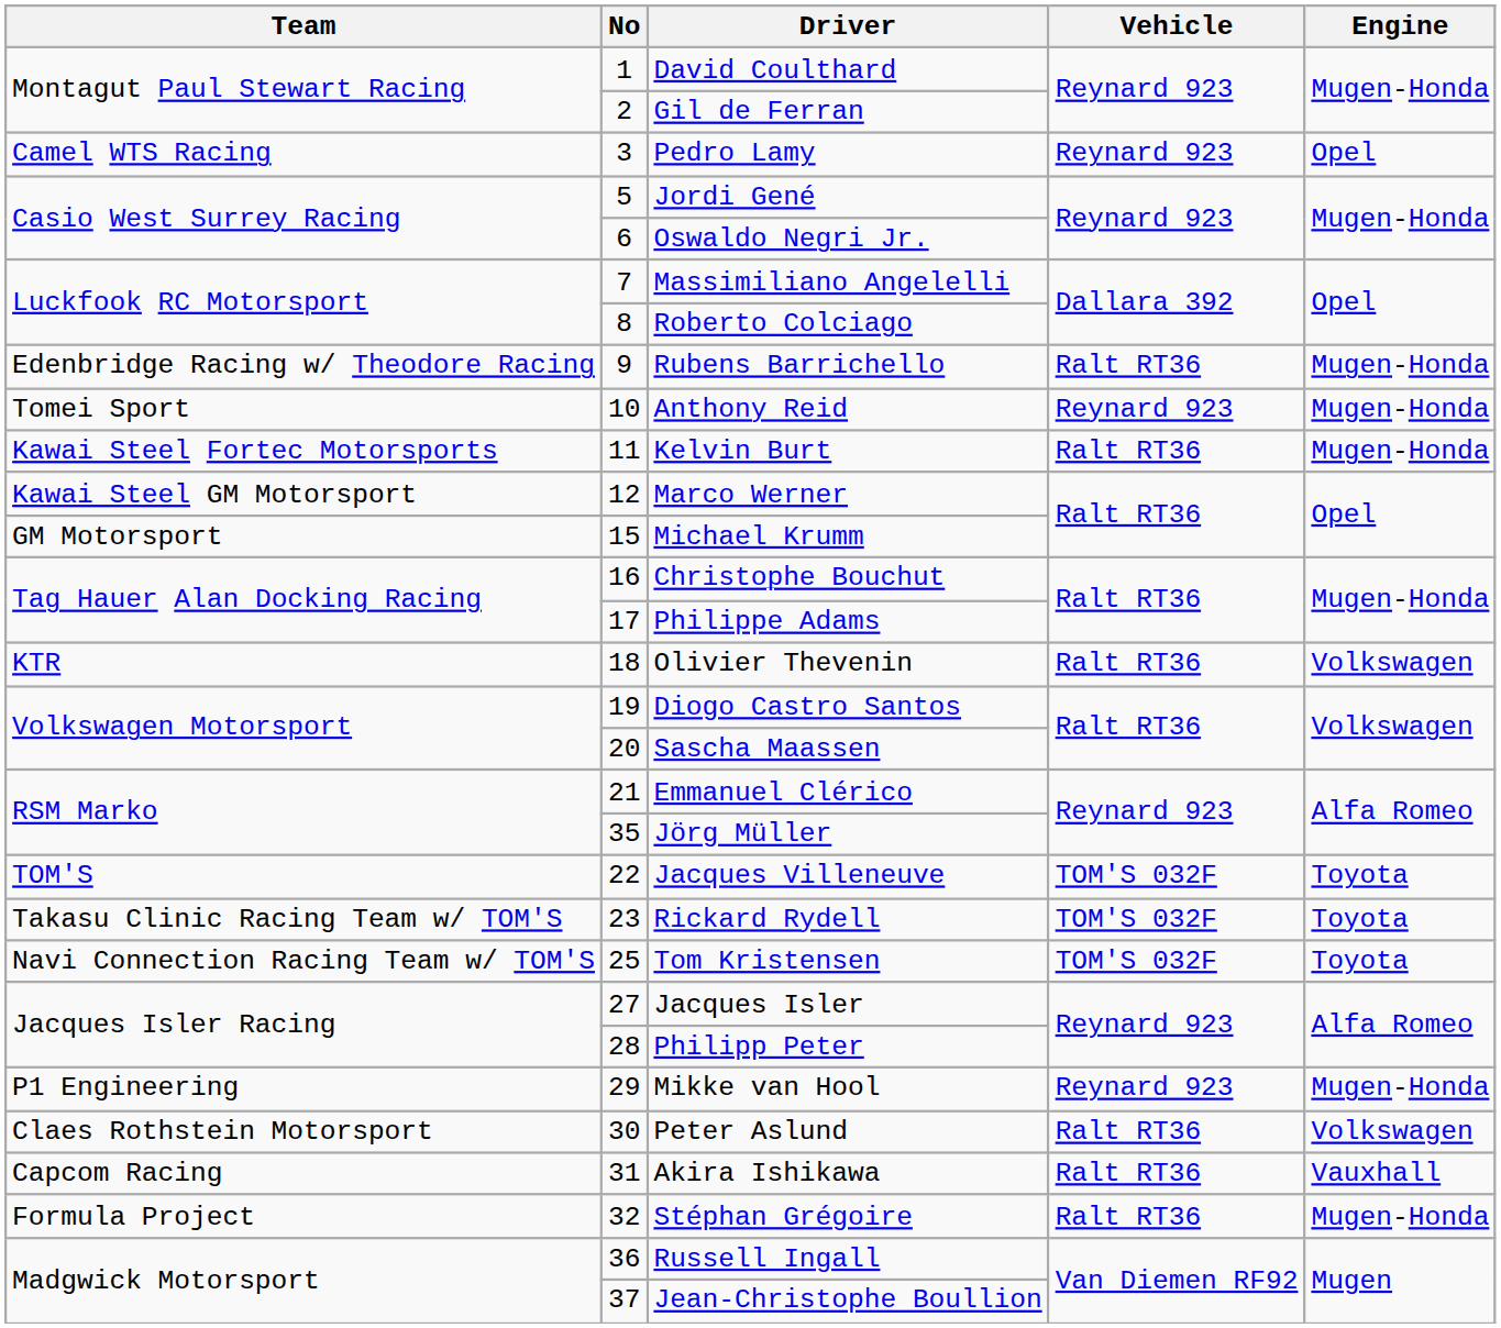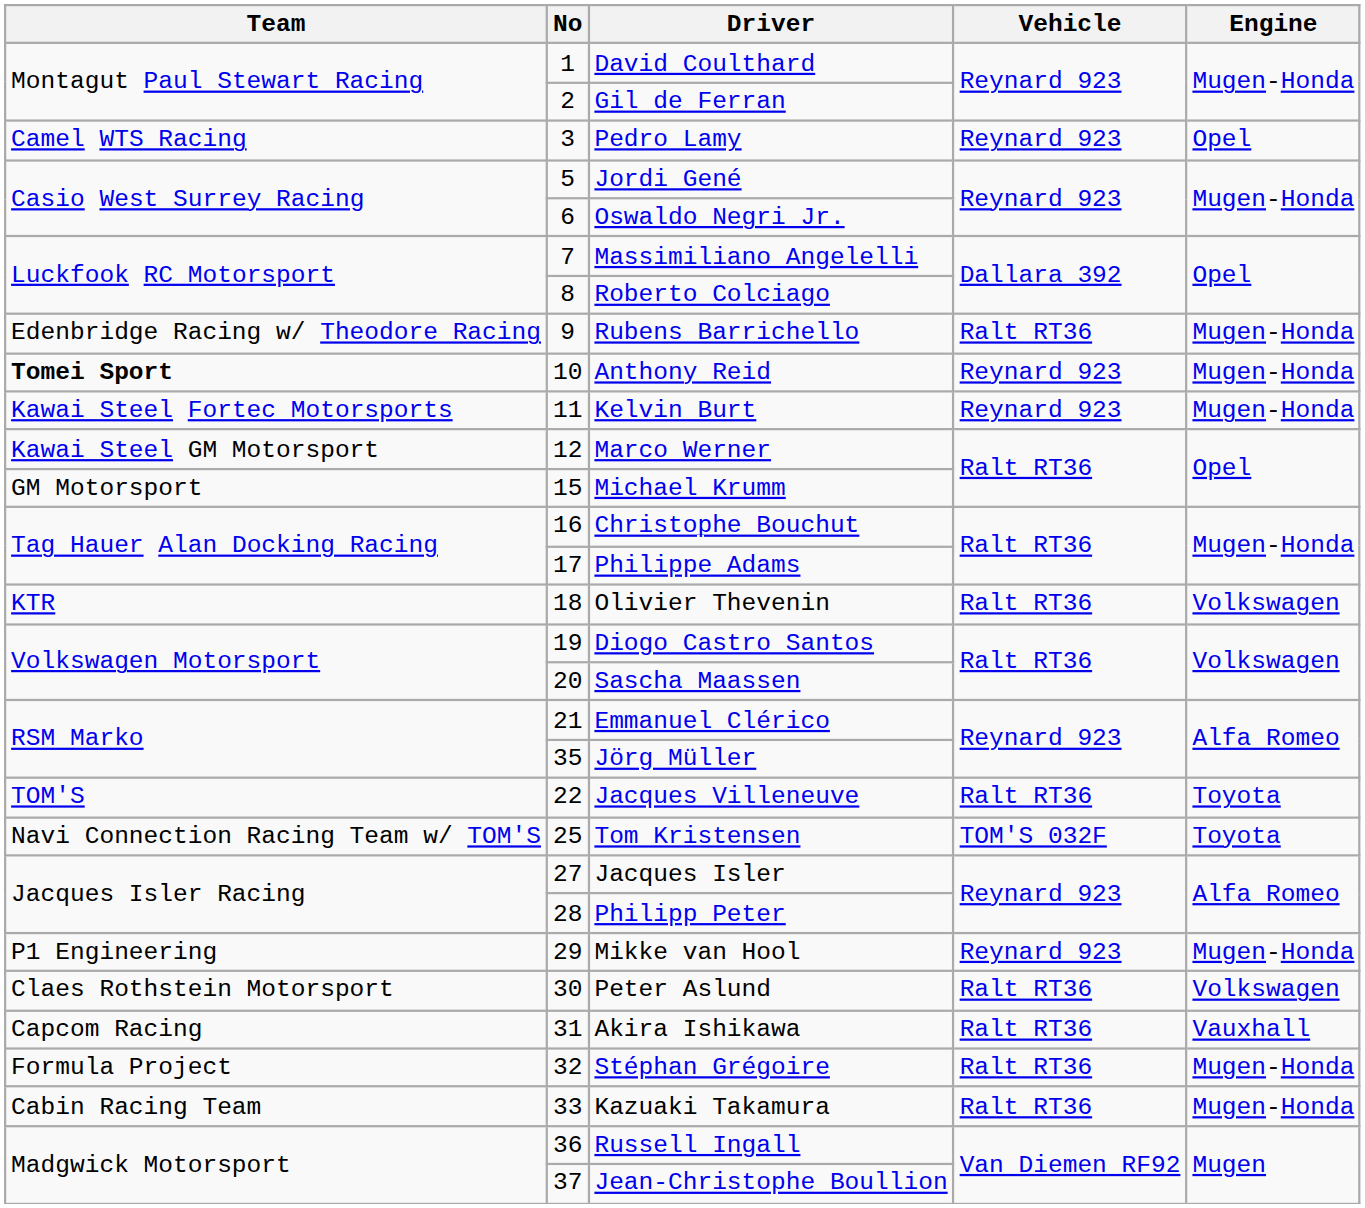 <table class="wikitable" style="font-size: 85%;">
 <tr>
 <th>Team</th>
 <th>No</th>
 <th>Driver</th>
 <th>Vehicle</th>
 <th>Engine</th>
 </tr>
 <tr>
 <td rowspan=2> Montagut <a href='#'>Paul Stewart Racing</a></td>
 <td align=center>1</td>
 <td> <a href='#'>David Coulthard</a></td>
 <td rowspan=2><a href='#'>Reynard 923</a></td>
 <td rowspan=2><a href='#'>Mugen</a>-<a href='#'>Honda</a></td>
 </tr>
 <tr>
 <td align=center>2</td>
 <td> <a href='#'>Gil de Ferran</a></td>
 </tr>
 <tr>
 <td> <a href='#'>Camel</a> <a href='#'>WTS Racing</a></td>
 <td align=center>3</td>
 <td> <a href='#'>Pedro Lamy</a></td>
 <td><a href='#'>Reynard 923</a></td>
 <td><a href='#'>Opel</a></td>
 </tr>
 <tr>
 <td rowspan=2> <a href='#'>Casio</a> <a href='#'>West Surrey Racing</a></td>
 <td align=center>5</td>
 <td> <a href='#'>Jordi Gené</a></td>
 <td rowspan=2><a href='#'>Reynard 923</a></td>
 <td rowspan=2><a href='#'>Mugen</a>-<a href='#'>Honda</a></td>
 </tr>
 <tr>
 <td align=center>6</td>
 <td> <a href='#'>Oswaldo Negri Jr.</a></td>
 </tr>
 <tr>
 <td rowspan=2> <a href='#'>Luckfook</a> <a href='#'>RC Motorsport</a></td>
 <td align=center>7</td>
 <td> <a href='#'>Massimiliano Angelelli</a></td>
 <td rowspan=2><a href='#'>Dallara 392</a></td>
 <td rowspan=2><a href='#'>Opel</a></td>
 </tr>
 <tr>
 <td align=center>8</td>
 <td> <a href='#'>Roberto Colciago</a></td>
 </tr>
 <tr>
 <td> Edenbridge Racing w/ <a href='#'>Theodore Racing</a></td>
 <td align=center>9</td>
 <td> <a href='#'>Rubens Barrichello</a></td>
 <td><a href='#'>Ralt RT36</a></td>
 <td><a href='#'>Mugen</a>-<a href='#'>Honda</a></td>
 </tr>
 <tr>
-<td> Tomei Sport</td>
+<td><strong> Tomei Sport</strong></td>
 <td align=center>10</td>
 <td> <a href='#'>Anthony Reid</a></td>
 <td><a href='#'>Reynard 923</a></td>
 <td><a href='#'>Mugen</a>-<a href='#'>Honda</a></td>
 </tr>
 <tr>
 <td> <a href='#'>Kawai Steel</a> <a href='#'>Fortec Motorsports</a></td>
 <td align=center>11</td>
 <td> <a href='#'>Kelvin Burt</a></td>
-<td><a href='#'>Ralt RT36</a></td>
+<td><a href='#'>Reynard 923</a></td>
 <td><a href='#'>Mugen</a>-<a href='#'>Honda</a></td>
 </tr>
 <tr>
 <td> <a href='#'>Kawai Steel</a> GM Motorsport</td>
 <td align=center>12</td>
 <td> <a href='#'>Marco Werner</a></td>
 <td rowspan=2><a href='#'>Ralt RT36</a></td>
 <td rowspan=2><a href='#'>Opel</a></td>
 </tr>
 <tr>
 <td> GM Motorsport</td>
 <td align=center>15</td>
 <td> <a href='#'>Michael Krumm</a></td>
 </tr>
 <tr>
 <td rowspan=2> <a href='#'>Tag Hauer</a> <a href='#'>Alan Docking Racing</a></td>
 <td align=center>16</td>
 <td> <a href='#'>Christophe Bouchut</a></td>
 <td rowspan=2><a href='#'>Ralt RT36</a></td>
 <td rowspan=2><a href='#'>Mugen</a>-<a href='#'>Honda</a></td>
 </tr>
 <tr>
 <td align=center>17</td>
 <td> <a href='#'>Philippe Adams</a></td>
 </tr>
 <tr>
 <td> <a href='#'>KTR</a></td>
 <td align=center>18</td>
 <td> Olivier Thevenin</td>
 <td><a href='#'>Ralt RT36</a></td>
 <td><a href='#'>Volkswagen</a></td>
 </tr>
 <tr>
 <td rowspan=2> <a href='#'>Volkswagen Motorsport</a></td>
 <td align=center>19</td>
 <td> <a href='#'>Diogo Castro Santos</a></td>
 <td rowspan=2><a href='#'>Ralt RT36</a></td>
 <td rowspan=2><a href='#'>Volkswagen</a></td>
 </tr>
 <tr>
 <td align=center>20</td>
 <td> <a href='#'>Sascha Maassen</a></td>
 </tr>
 <tr>
 <td rowspan=2> <a href='#'>RSM Marko</a></td>
 <td align=center>21</td>
 <td> <a href='#'>Emmanuel Clérico</a></td>
 <td rowspan=2><a href='#'>Reynard 923</a></td>
 <td rowspan=2><a href='#'>Alfa Romeo</a></td>
 </tr>
 <tr>
 <td align=center>35</td>
 <td> <a href='#'>Jörg Müller</a></td>
 </tr>
 <tr>
 <td> <a href='#'>TOM'S</a></td>
 <td align=center>22</td>
 <td> <a href='#'>Jacques Villeneuve</a></td>
-<td><a href='#'>TOM'S 032F</a></td>
-<td><a href='#'>Toyota</a></td>
-</tr>
-<tr>
-<td> Takasu Clinic Racing Team w/ <a href='#'>TOM'S</a></td>
-<td align=center>23</td>
-<td> <a href='#'>Rickard Rydell</a></td>
-<td><a href='#'>TOM'S 032F</a></td>
+<td><a href='#'>Ralt RT36</a></td>
 <td><a href='#'>Toyota</a></td>
 </tr>
 <tr>
 <td> Navi Connection Racing Team w/ <a href='#'>TOM'S</a></td>
 <td align=center>25</td>
 <td> <a href='#'>Tom Kristensen</a></td>
 <td><a href='#'>TOM'S 032F</a></td>
 <td><a href='#'>Toyota</a></td>
 </tr>
 <tr>
 <td rowspan=2> Jacques Isler Racing</td>
 <td align=center>27</td>
 <td> Jacques Isler</td>
 <td rowspan=2><a href='#'>Reynard 923</a></td>
 <td rowspan=2><a href='#'>Alfa Romeo</a></td>
 </tr>
 <tr>
 <td align=center>28</td>
 <td> <a href='#'>Philipp Peter</a></td>
 </tr>
 <tr>
 <td> P1 Engineering</td>
 <td align=center>29</td>
 <td> Mikke van Hool</td>
 <td><a href='#'>Reynard 923</a></td>
 <td><a href='#'>Mugen</a>-<a href='#'>Honda</a></td>
 </tr>
 <tr>
 <td> Claes Rothstein Motorsport</td>
 <td align=center>30</td>
 <td> Peter Aslund</td>
 <td><a href='#'>Ralt RT36</a></td>
 <td><a href='#'>Volkswagen</a></td>
 </tr>
 <tr>
 <td> Capcom Racing</td>
 <td align=center>31</td>
 <td> Akira Ishikawa</td>
 <td><a href='#'>Ralt RT36</a></td>
 <td><a href='#'>Vauxhall</a></td>
 </tr>
 <tr>
 <td> Formula Project</td>
 <td align=center>32</td>
 <td> <a href='#'>Stéphan Grégoire</a></td>
 <td><a href='#'>Ralt RT36</a></td>
 <td><a href='#'>Mugen</a>-<a href='#'>Honda</a></td>
 </tr>
 <tr>
+<td> Cabin Racing Team</td>
+<td align=center>33</td>
+<td> Kazuaki Takamura</td>
+<td><a href='#'>Ralt RT36</a></td>
+<td><a href='#'>Mugen</a>-<a href='#'>Honda</a></td>
+</tr>
+<tr>
 <td rowspan=2> Madgwick Motorsport</td>
 <td align=center>36</td>
 <td> <a href='#'>Russell Ingall</a></td>
 <td rowspan=2><a href='#'>Van Diemen RF92</a></td>
 <td rowspan=2><a href='#'>Mugen</a></td>
 </tr>
 <tr>
 <td align=center>37</td>
 <td> <a href='#'>Jean-Christophe Boullion</a></td>
 </tr>
 </table>
